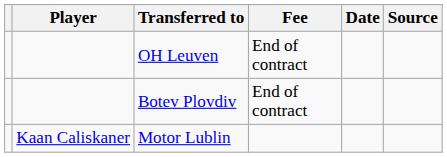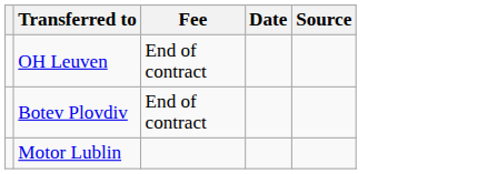 <table class="wikitable plainrowheaders sortable">
 <tr>
 <th></th>
-<th scope="col">Player</th>
 <th>Transferred to</th>
 <th style="width: 80px;">Fee</th>
 <th scope="col">Date</th>
 <th scope="col">Source</th>
 </tr>
 <tr>
 <td align="center"></td>
-<td></td>
 <td> <a href='#'>OH Leuven</a></td>
 <td>End of contract</td>
 <td></td>
 <td></td>
 </tr>
 <tr>
 <td align="center"></td>
-<td></td>
 <td> <a href='#'>Botev Plovdiv</a></td>
 <td>End of contract</td>
 <td></td>
 <td></td>
 </tr>
 <tr>
 <td align="center"></td>
-<td> <a href='#'>Kaan Caliskaner</a></td>
 <td> <a href='#'>Motor Lublin</a></td>
 <td></td>
 <td></td>
 <td></td>
 </tr>
 </table>
